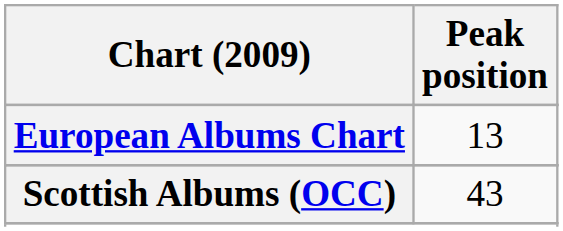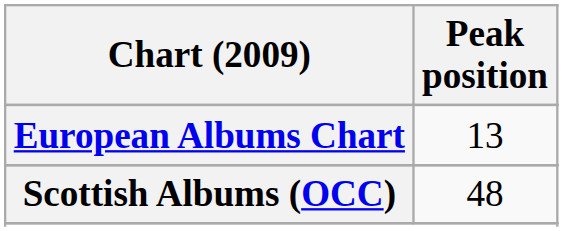 <table class="wikitable plainrowheaders sortable">
 <tr>
 <th>Chart (2009)</th>
 <th>Peak<br>position</th>
 </tr>
 <tr>
 </tr>
 <tr>
 </tr>
 <tr>
 </tr>
 <tr>
 </tr>
 <tr>
 </tr>
 <tr>
 </tr>
 <tr>
 </tr>
 <tr>
 </tr>
 <tr>
 <th scope="row"><a href='#'>European Albums Chart</a></th>
 <td style="text-align:center;">13</td>
 </tr>
 <tr>
 </tr>
 <tr>
 </tr>
 <tr>
 </tr>
 <tr>
 </tr>
 <tr>
 </tr>
 <tr>
 </tr>
 <tr>
 </tr>
 <tr>
 <th scope="row">Scottish Albums (<a href='#'>OCC</a>)</th>
-<td style="text-align:center;">43</td>
+<td style="text-align:center;">48</td>
 </tr>
 <tr>
 </tr>
 <tr>
 </tr>
 <tr>
 </tr>
 <tr>
 </tr>
 <tr>
 </tr>
 </table>
